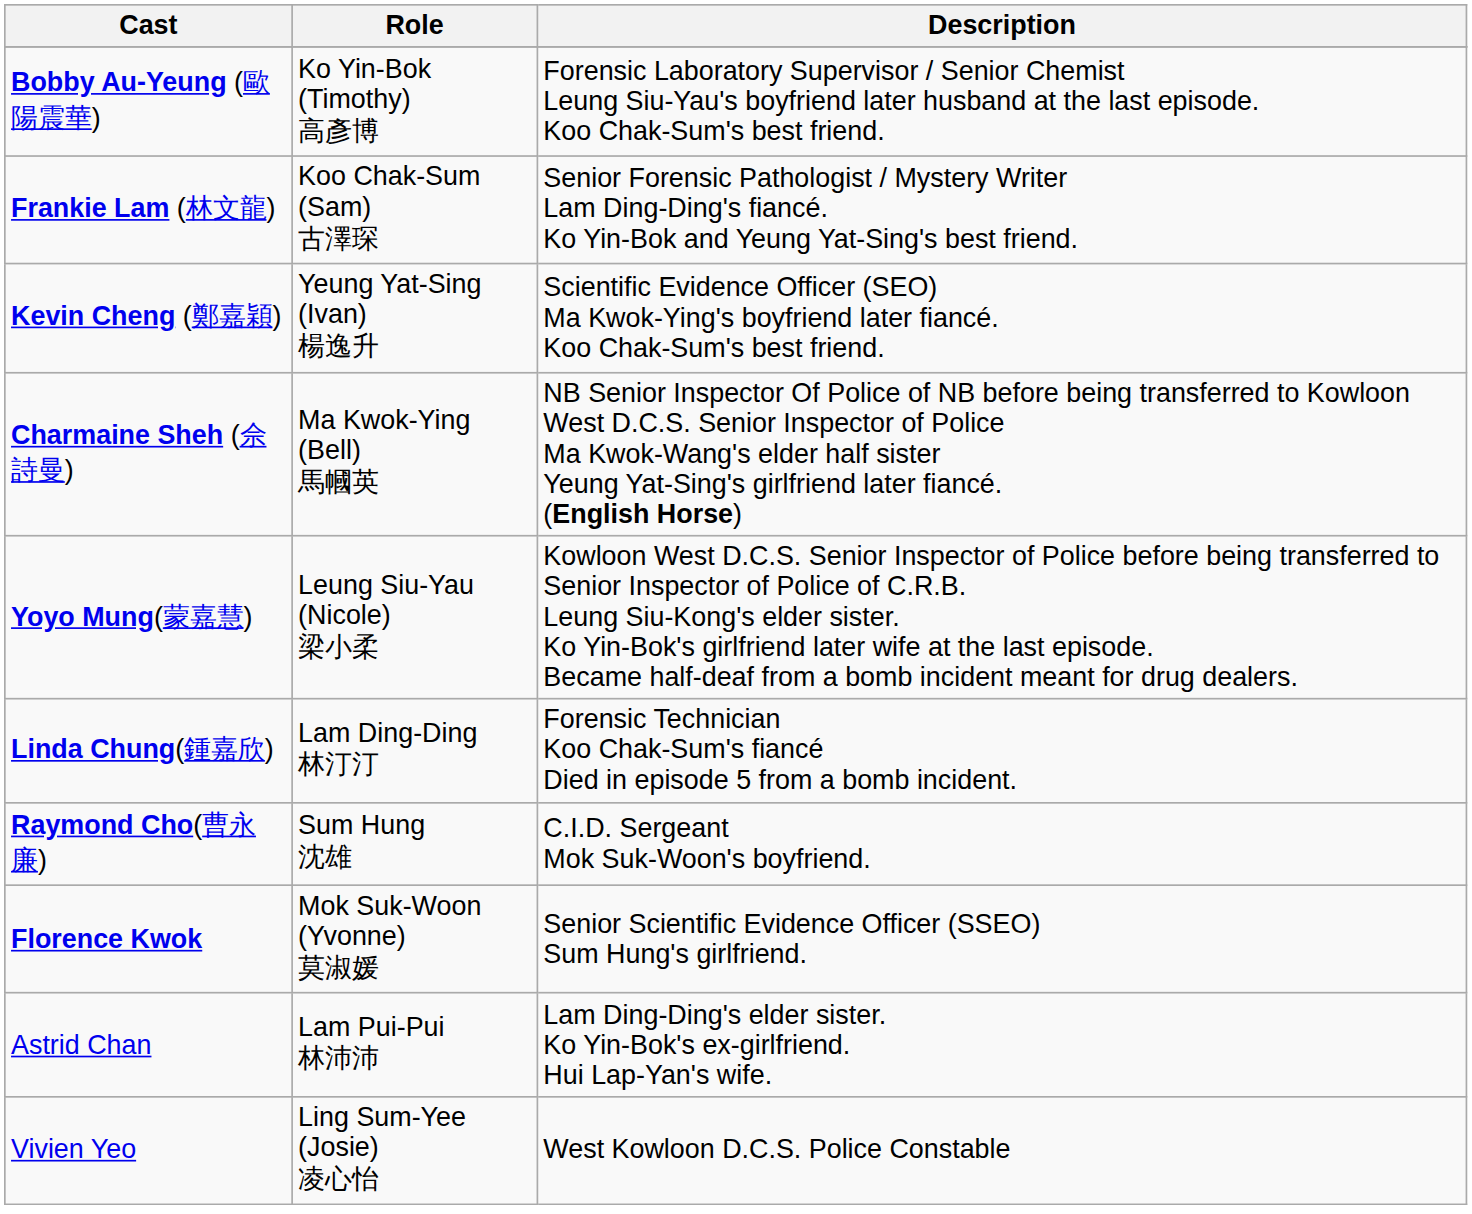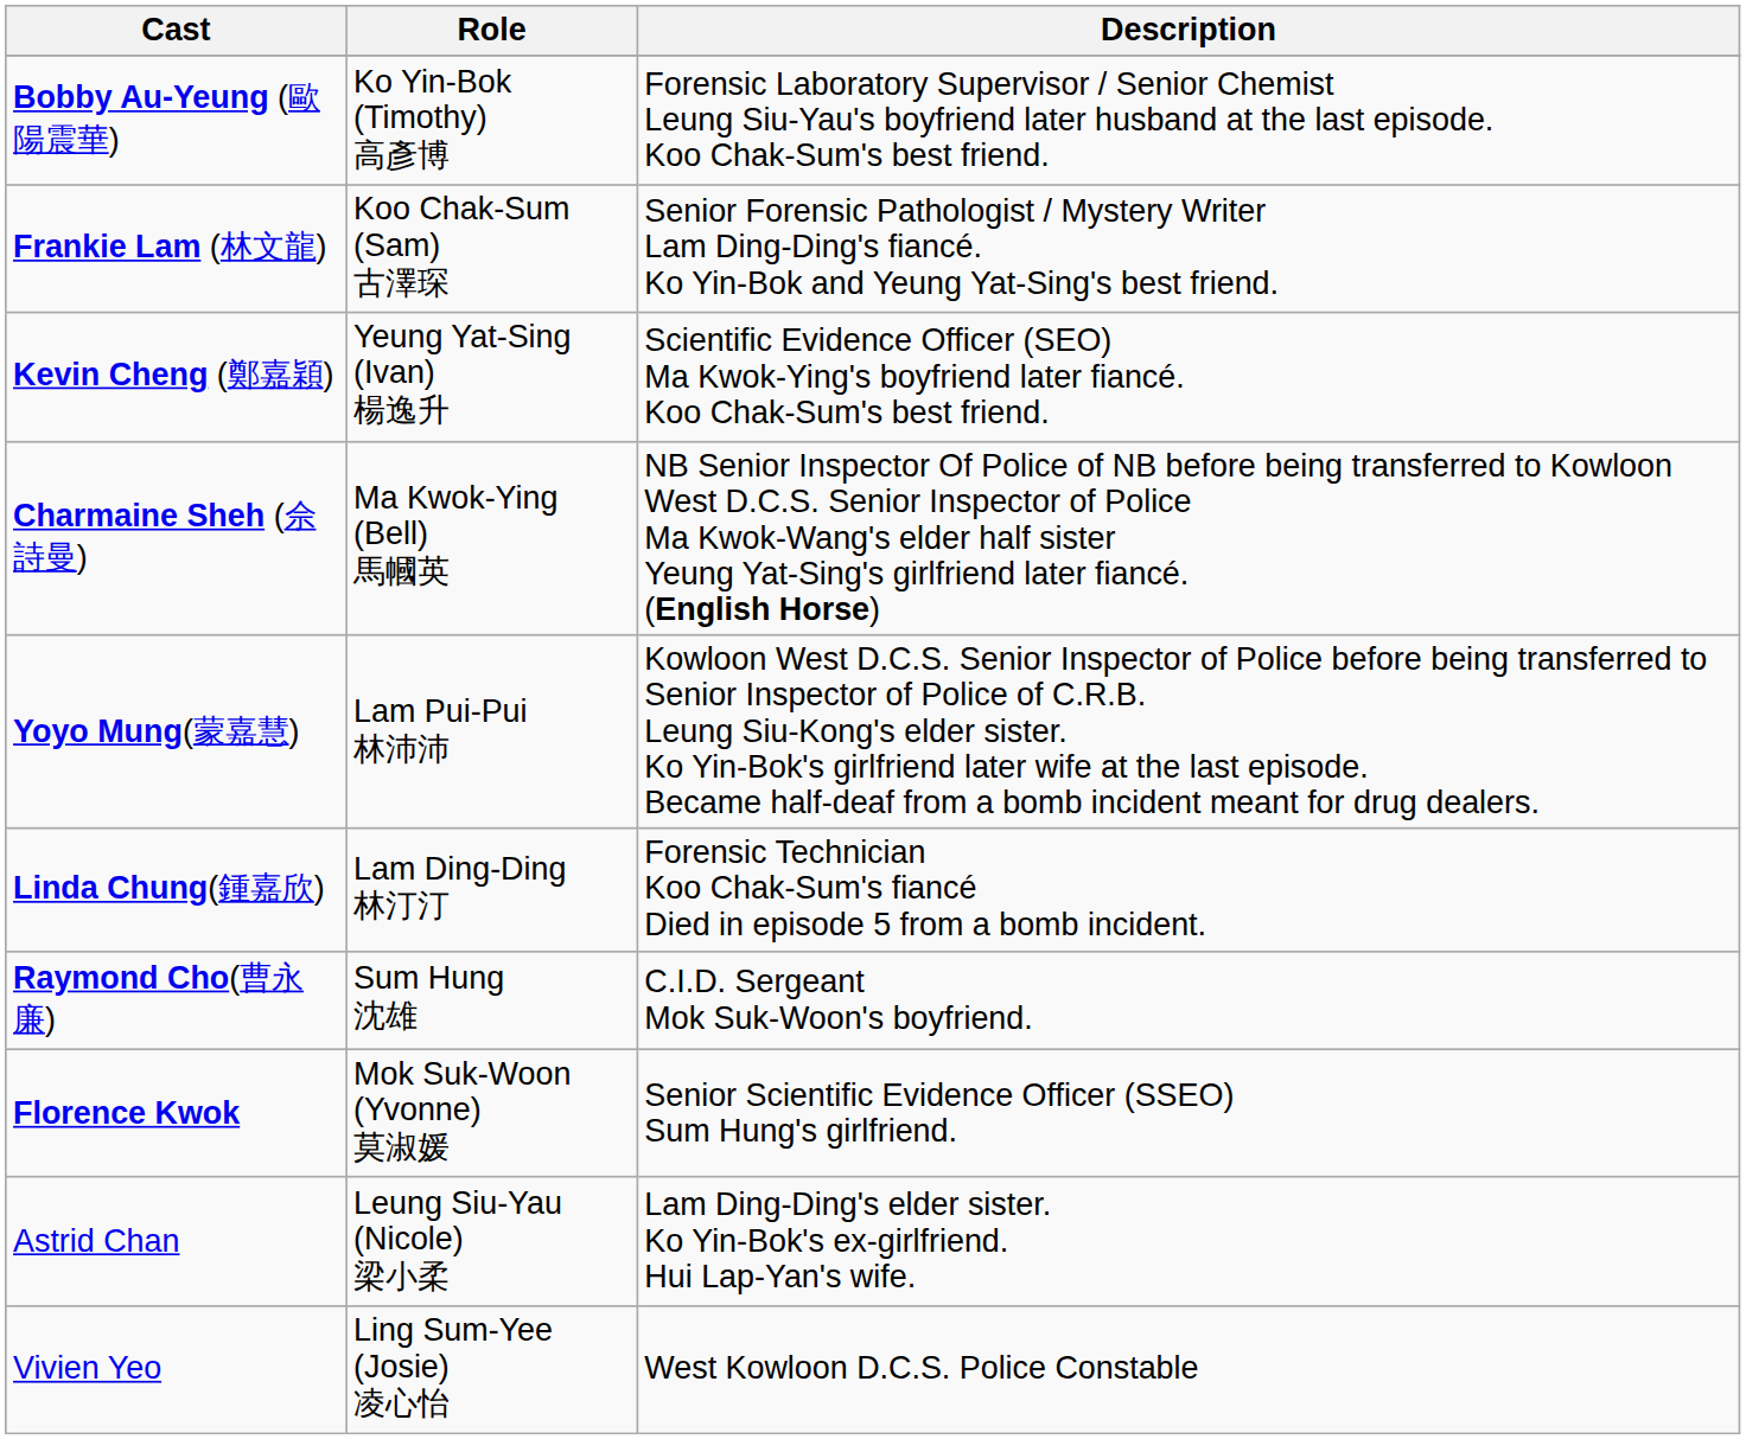 <table class="wikitable" width="55%">
 <tr>
 <th>Cast</th>
 <th>Role</th>
 <th>Description</th>
 </tr>
 <tr>
 </tr>
 <tr>
 <td><strong><a href='#'>Bobby Au-Yeung</a></strong> (<a href='#'>歐陽震華</a>)</td>
 <td>Ko Yin-Bok (Timothy) <br> 高彥博</td>
 <td>Forensic Laboratory Supervisor / Senior Chemist <br> Leung Siu-Yau's boyfriend later husband at the last episode. <br> Koo Chak-Sum's best friend.</td>
 </tr>
 <tr>
 <td><strong><a href='#'>Frankie Lam</a></strong> (<a href='#'>林文龍</a>)</td>
 <td>Koo Chak-Sum (Sam) <br> 古澤琛</td>
 <td>Senior Forensic Pathologist / Mystery Writer <br> Lam Ding-Ding's fiancé. <br> Ko Yin-Bok and Yeung Yat-Sing's best friend.</td>
 </tr>
 <tr>
 <td><strong><a href='#'>Kevin Cheng</a></strong> (<a href='#'>鄭嘉穎</a>)</td>
 <td>Yeung Yat-Sing (Ivan) <br> 楊逸升</td>
 <td>Scientific Evidence Officer (SEO)<br> Ma Kwok-Ying's boyfriend later fiancé. <br> Koo Chak-Sum's best friend.</td>
 </tr>
 <tr>
 <td><strong><a href='#'>Charmaine Sheh</a></strong> (<a href='#'>佘詩曼</a>)</td>
 <td>Ma Kwok-Ying (Bell) <br> 馬幗英</td>
 <td>NB Senior Inspector Of Police of NB before being transferred to Kowloon West D.C.S. Senior Inspector of Police <br> Ma Kwok-Wang's elder half sister <br> Yeung Yat-Sing's girlfriend later fiancé. <br> (<strong>English Horse</strong>)</td>
 </tr>
 <tr>
 <td><strong><a href='#'>Yoyo Mung</a></strong>(<a href='#'>蒙嘉慧</a>)</td>
-<td>Leung Siu-Yau (Nicole) <br> 梁小柔</td>
+<td>Lam Pui-Pui <br> 林沛沛</td>
 <td>Kowloon West D.C.S. Senior Inspector of Police before being transferred to Senior Inspector of Police of C.R.B. <br> Leung Siu-Kong's elder sister. <br> Ko Yin-Bok's girlfriend later wife at the last episode.<br> Became half-deaf from a bomb incident meant for drug dealers.</td>
 </tr>
 <tr>
 <td><strong><a href='#'>Linda Chung</a></strong>(<a href='#'>鍾嘉欣</a>)</td>
 <td>Lam Ding-Ding <br> 林汀汀</td>
 <td>Forensic Technician <br> Koo Chak-Sum's fiancé<br> Died in episode 5 from a bomb incident.</td>
 </tr>
 <tr>
 <td><strong><a href='#'>Raymond Cho</a></strong>(<a href='#'>曹永廉</a>)</td>
 <td>Sum Hung <br> 沈雄</td>
 <td>C.I.D. Sergeant <br> Mok Suk-Woon's boyfriend.</td>
 </tr>
 <tr>
 <td><strong><a href='#'>Florence Kwok</a></strong></td>
 <td>Mok Suk-Woon (Yvonne) <br> 莫淑媛</td>
 <td>Senior Scientific Evidence Officer (SSEO) <br> Sum Hung's girlfriend.</td>
 </tr>
 <tr>
 <td><a href='#'>Astrid Chan</a></td>
-<td>Lam Pui-Pui <br> 林沛沛</td>
+<td>Leung Siu-Yau (Nicole) <br> 梁小柔</td>
 <td>Lam Ding-Ding's elder sister. <br> Ko Yin-Bok's ex-girlfriend. <br> Hui Lap-Yan's wife.</td>
 </tr>
 <tr>
 <td><a href='#'>Vivien Yeo</a></td>
 <td>Ling Sum-Yee (Josie) <br> 凌心怡</td>
 <td>West Kowloon D.C.S. Police Constable</td>
 </tr>
 </table>
